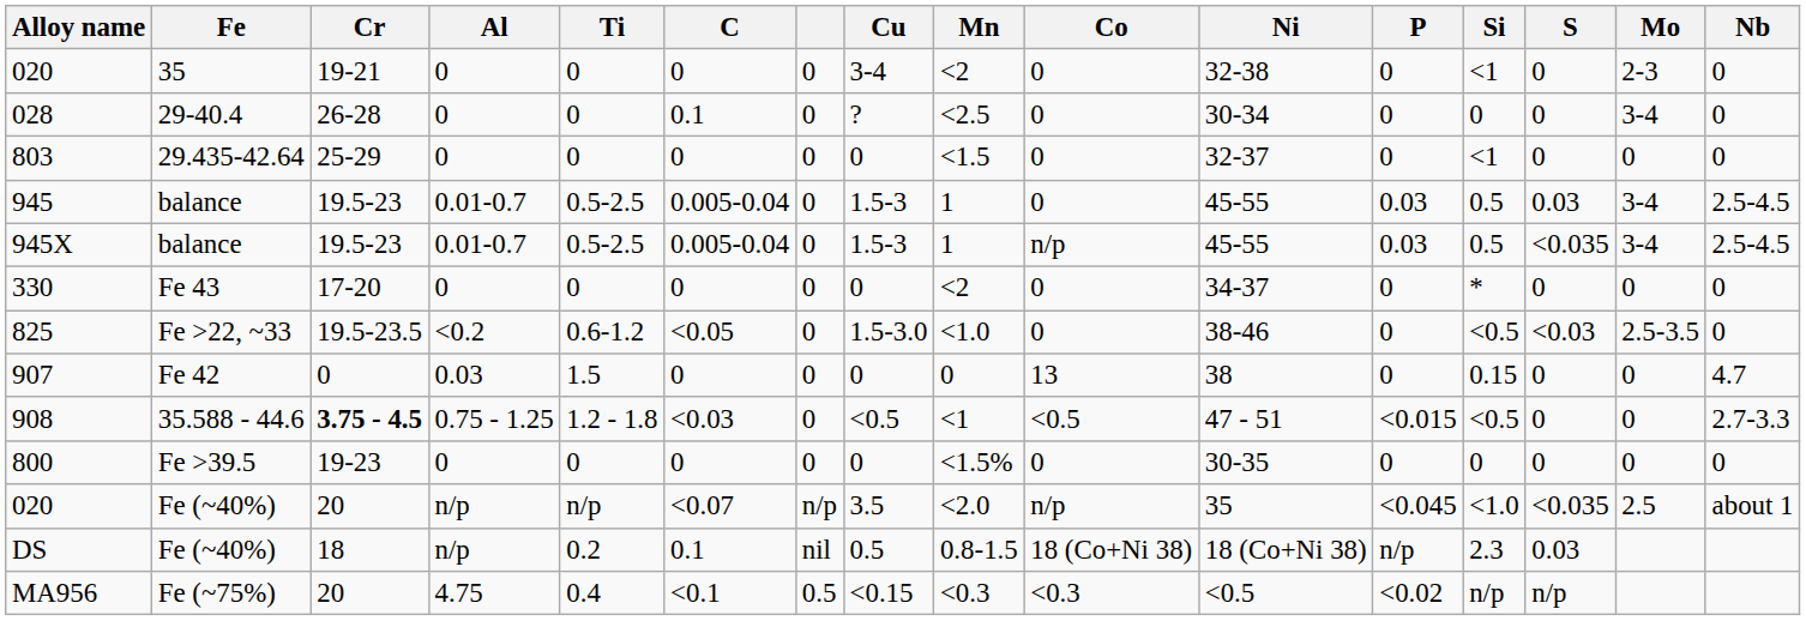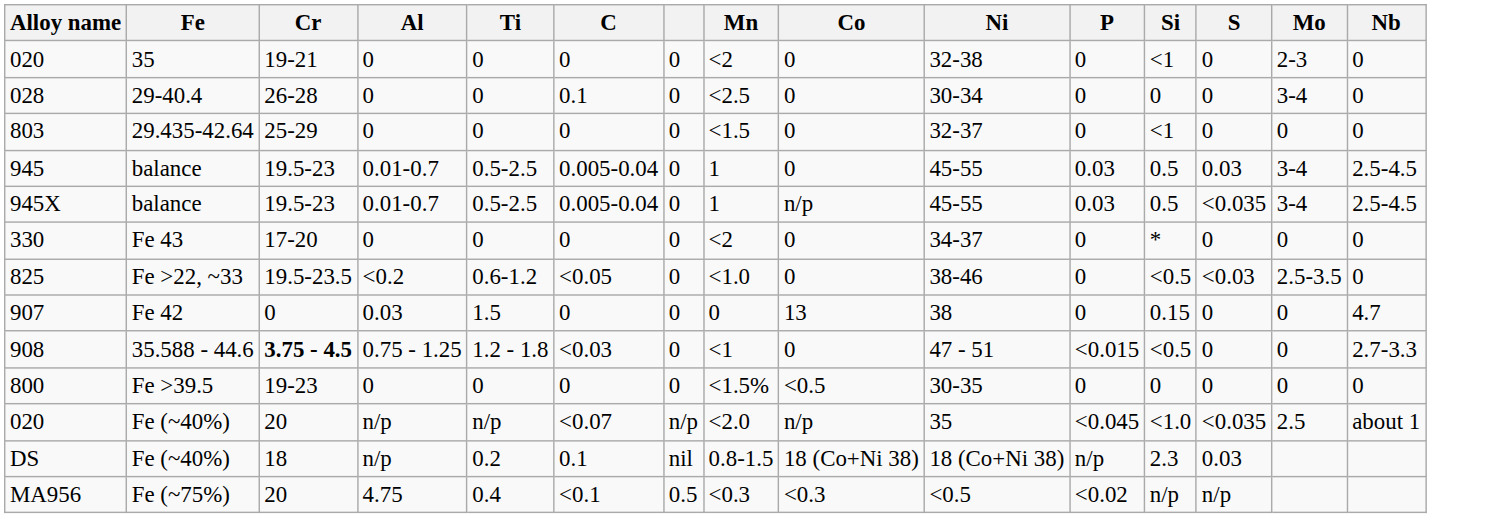 <table class="wikitable sortable">
 <tr>
 <th>Alloy name</th>
 <th>Fe</th>
 <th>Cr</th>
 <th>Al</th>
 <th>Ti</th>
 <th>C</th>
 <th></th>
-<th>Cu</th>
 <th>Mn</th>
 <th>Co</th>
 <th>Ni</th>
 <th>P</th>
 <th>Si</th>
 <th>S</th>
 <th>Mo</th>
 <th>Nb</th>
 </tr>
 <tr>
 <td>020</td>
 <td>35</td>
 <td>19-21</td>
 <td>0</td>
 <td>0</td>
 <td>0</td>
 <td>0</td>
-<td>3-4</td>
 <td><2</td>
 <td>0</td>
 <td>32-38</td>
 <td>0</td>
 <td><1</td>
 <td>0</td>
 <td>2-3</td>
 <td>0</td>
 </tr>
 <tr>
 <td>028</td>
 <td>29-40.4</td>
 <td>26-28</td>
 <td>0</td>
 <td>0</td>
 <td>0.1</td>
 <td>0</td>
-<td>?</td>
 <td><2.5</td>
 <td>0</td>
 <td>30-34</td>
 <td>0</td>
 <td>0</td>
 <td>0</td>
 <td>3-4</td>
 <td>0</td>
 </tr>
 <tr>
 <td>803</td>
 <td>29.435-42.64</td>
 <td>25-29</td>
-<td>0</td>
 <td>0</td>
 <td>0</td>
 <td>0</td>
 <td>0</td>
 <td><1.5</td>
 <td>0</td>
 <td>32-37</td>
 <td>0</td>
 <td><1</td>
 <td>0</td>
 <td>0</td>
 <td>0</td>
 </tr>
 <tr>
 <td>945</td>
 <td>balance</td>
 <td>19.5-23</td>
 <td>0.01-0.7</td>
 <td>0.5-2.5</td>
 <td>0.005-0.04</td>
 <td>0</td>
-<td>1.5-3</td>
 <td>1</td>
 <td>0</td>
 <td>45-55</td>
 <td>0.03</td>
 <td>0.5</td>
 <td>0.03</td>
 <td>3-4</td>
 <td>2.5-4.5</td>
 </tr>
 <tr>
 <td>945X</td>
 <td>balance</td>
 <td>19.5-23</td>
 <td>0.01-0.7</td>
 <td>0.5-2.5</td>
 <td>0.005-0.04</td>
 <td>0</td>
-<td>1.5-3</td>
 <td>1</td>
 <td>n/p</td>
 <td>45-55</td>
 <td>0.03</td>
 <td>0.5</td>
 <td><0.035</td>
 <td>3-4</td>
 <td>2.5-4.5</td>
 </tr>
 <tr>
 <td>330</td>
 <td>Fe 43</td>
 <td>17-20</td>
-<td>0</td>
 <td>0</td>
 <td>0</td>
 <td>0</td>
 <td>0</td>
 <td><2</td>
 <td>0</td>
 <td>34-37</td>
 <td>0</td>
 <td>*</td>
 <td>0</td>
 <td>0</td>
 <td>0</td>
 </tr>
 <tr>
 <td>825</td>
 <td>Fe >22, ~33</td>
 <td>19.5-23.5</td>
 <td><0.2</td>
 <td>0.6-1.2</td>
 <td><0.05</td>
 <td>0</td>
-<td>1.5-3.0</td>
 <td><1.0</td>
 <td>0</td>
 <td>38-46</td>
 <td>0</td>
 <td><0.5</td>
 <td><0.03</td>
 <td>2.5-3.5</td>
 <td>0</td>
 </tr>
 <tr>
 <td>907</td>
 <td>Fe 42</td>
 <td>0</td>
 <td>0.03</td>
 <td>1.5</td>
-<td>0</td>
 <td>0</td>
 <td>0</td>
 <td>0</td>
 <td>13</td>
 <td>38</td>
 <td>0</td>
 <td>0.15</td>
 <td>0</td>
 <td>0</td>
 <td>4.7</td>
 </tr>
 <tr>
 <td>908</td>
 <td>35.588 - 44.6</td>
 <td><strong>3.75 - 4.5</strong></td>
 <td>0.75 - 1.25</td>
 <td>1.2 - 1.8</td>
 <td><0.03</td>
 <td>0</td>
-<td><0.5</td>
 <td><1</td>
-<td><0.5</td>
+<td>0</td>
 <td>47 - 51</td>
 <td><0.015</td>
 <td><0.5</td>
 <td>0</td>
 <td>0</td>
 <td>2.7-3.3</td>
 </tr>
 <tr>
 <td>800</td>
 <td>Fe >39.5</td>
 <td>19-23</td>
 <td>0</td>
 <td>0</td>
 <td>0</td>
 <td>0</td>
-<td>0</td>
 <td><1.5%</td>
-<td>0</td>
+<td><0.5</td>
 <td>30-35</td>
 <td>0</td>
 <td>0</td>
 <td>0</td>
 <td>0</td>
 <td>0</td>
 </tr>
 <tr>
 <td>020 </td>
 <td>Fe (~40%)</td>
 <td>20</td>
 <td>n/p</td>
 <td>n/p</td>
 <td><0.07</td>
 <td>n/p</td>
-<td>3.5</td>
 <td><2.0</td>
 <td>n/p</td>
 <td>35</td>
 <td><0.045</td>
 <td><1.0</td>
 <td><0.035</td>
 <td>2.5</td>
 <td>about 1</td>
 </tr>
 <tr>
 <td>DS </td>
 <td>Fe (~40%)</td>
 <td>18</td>
 <td>n/p</td>
 <td>0.2</td>
 <td>0.1</td>
 <td>nil</td>
-<td>0.5</td>
 <td>0.8-1.5</td>
 <td>18 (Co+Ni 38)</td>
 <td>18 (Co+Ni 38)</td>
 <td>n/p</td>
 <td>2.3</td>
 <td>0.03</td>
 <td></td>
 <td></td>
 </tr>
 <tr>
 <td>MA956 </td>
 <td>Fe (~75%)</td>
 <td>20</td>
 <td>4.75</td>
 <td>0.4</td>
 <td><0.1</td>
 <td>0.5</td>
-<td><0.15</td>
 <td><0.3</td>
 <td><0.3</td>
 <td><0.5</td>
 <td><0.02</td>
 <td>n/p</td>
 <td>n/p</td>
 <td></td>
 <td></td>
 </tr>
 </table>
